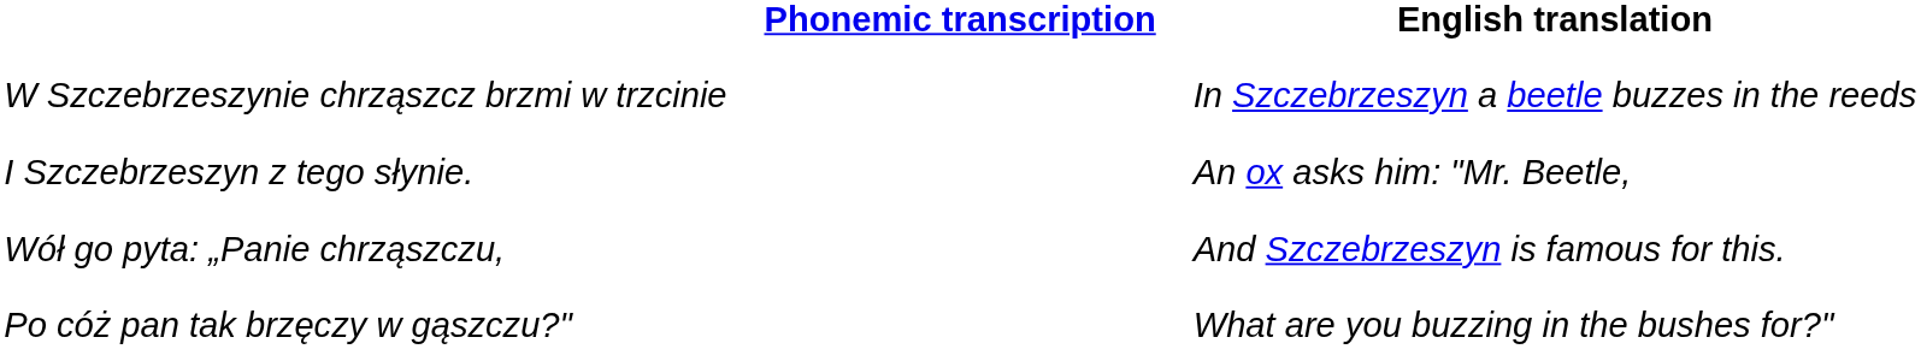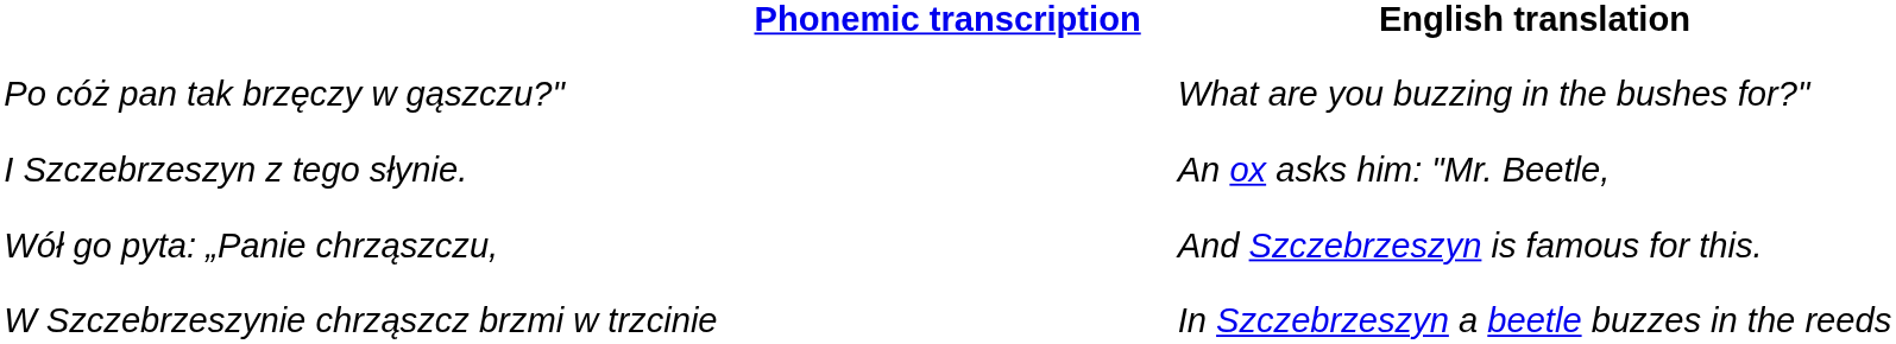 <table align="center" cellspacing="15px">
 <tr>
 <th></th>
 <th><a href='#'>Phonemic transcription</a></th>
 <th>English translation</th>
 </tr>
 <tr>
-<td><em>W Szczebrzeszynie chrząszcz brzmi w trzcinie</em></td>
+<td><em>Po cóż pan tak brzęczy w gąszczu?"</em></td>
 <td></td>
-<td><em>In <a href='#'>Szczebrzeszyn</a> a <a href='#'>beetle</a> buzzes in the reeds</em></td>
+<td><em>What are you buzzing in the bushes for?"</em></td>
 </tr>
 <tr>
 <td><em>I Szczebrzeszyn z tego słynie.</em></td>
 <td></td>
 <td><em>An <a href='#'>ox</a> asks him: "Mr. Beetle,</em></td>
 </tr>
 <tr>
 <td><em>Wół go pyta: „Panie chrząszczu,</em></td>
 <td></td>
 <td><em>And <a href='#'>Szczebrzeszyn</a> is famous for this.</em></td>
 </tr>
 <tr>
-<td><em>Po cóż pan tak brzęczy w gąszczu?"</em></td>
+<td><em>W Szczebrzeszynie chrząszcz brzmi w trzcinie</em></td>
 <td></td>
-<td><em>What are you buzzing in the bushes for?"</em></td>
+<td><em>In <a href='#'>Szczebrzeszyn</a> a <a href='#'>beetle</a> buzzes in the reeds</em></td>
 </tr>
 </table>
